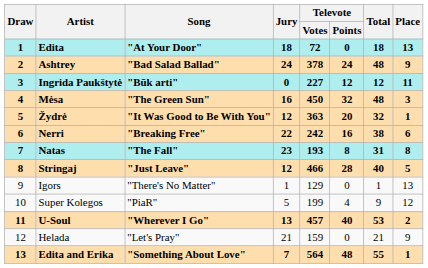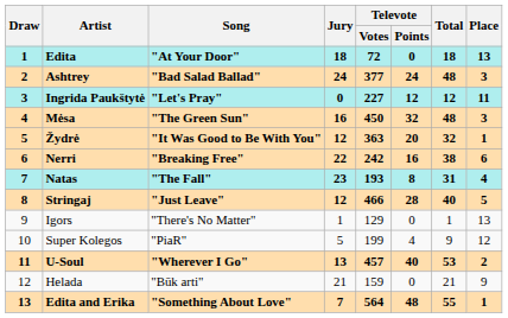 <table class="sortable wikitable" style="margin: 1em auto 1em auto; text-align:center;">
 <tr>
 <th rowspan="2">Draw</th>
 <th rowspan="2">Artist</th>
 <th rowspan="2">Song</th>
 <th rowspan="2">Jury</th>
 <th colspan="2">Televote</th>
 <th rowspan="2">Total</th>
 <th rowspan="2">Place</th>
 </tr>
 <tr>
 <th>Votes</th>
 <th>Points</th>
 </tr>
 <tr style="font-weight:bold; background:paleturquoise;">
 <td>1</td>
 <td align="left">Edita</td>
 <td align="left">"At Your Door"</td>
 <td>18</td>
 <td>72</td>
 <td>0</td>
 <td>18</td>
 <td>13</td>
 </tr>
 <tr style="font-weight:bold; background:navajowhite;">
 <td>2</td>
 <td align="left">Ashtrey</td>
 <td align="left">"Bad Salad Ballad"</td>
 <td>24</td>
-<td>378</td>
+<td>377</td>
 <td>24</td>
 <td>48</td>
-<td>9</td>
+<td>3</td>
 </tr>
 <tr style="font-weight:bold; background:paleturquoise;">
 <td>3</td>
 <td align="left">Ingrida Paukštytė</td>
-<td align="left">"Būk arti"</td>
+<td align="left">"Let's Pray"</td>
 <td>0</td>
 <td>227</td>
 <td>12</td>
 <td>12</td>
 <td>11</td>
 </tr>
 <tr style="font-weight:bold; background:navajowhite;">
 <td>4</td>
 <td align="left">Mėsa</td>
 <td align="left">"The Green Sun"</td>
 <td>16</td>
 <td>450</td>
 <td>32</td>
 <td>48</td>
 <td>3</td>
 </tr>
 <tr style="font-weight:bold; background:navajowhite;">
 <td>5</td>
 <td align="left">Žydrė</td>
 <td align="left">"It Was Good to Be With You"</td>
 <td>12</td>
 <td>363</td>
 <td>20</td>
 <td>32</td>
 <td>1</td>
 </tr>
 <tr style="font-weight:bold; background:navajowhite;">
 <td>6</td>
 <td align="left">Nerri</td>
 <td align="left">"Breaking Free"</td>
 <td>22</td>
 <td>242</td>
 <td>16</td>
 <td>38</td>
 <td>6</td>
 </tr>
 <tr style="font-weight:bold; background:paleturquoise;">
 <td>7</td>
 <td align="left">Natas</td>
 <td align="left">"The Fall"</td>
 <td>23</td>
 <td>193</td>
 <td>8</td>
 <td>31</td>
-<td>8</td>
+<td>4</td>
 </tr>
 <tr style="font-weight:bold; background:navajowhite;">
 <td>8</td>
 <td align="left">Stringaj</td>
 <td align="left">"Just Leave"</td>
 <td>12</td>
 <td>466</td>
 <td>28</td>
 <td>40</td>
 <td>5</td>
 </tr>
 <tr>
 <td>9</td>
 <td align="left">Igors</td>
 <td align="left">"There's No Matter"</td>
 <td>1</td>
 <td>129</td>
 <td>0</td>
 <td>1</td>
 <td>13</td>
 </tr>
 <tr>
 <td>10</td>
 <td align="left">Super Kolegos</td>
 <td align="left">"PiaR"</td>
 <td>5</td>
 <td>199</td>
 <td>4</td>
 <td>9</td>
 <td>12</td>
 </tr>
 <tr style="font-weight:bold; background:navajowhite;">
 <td>11</td>
 <td align="left">U-Soul</td>
 <td align="left">"Wherever I Go"</td>
 <td>13</td>
 <td>457</td>
 <td>40</td>
 <td>53</td>
 <td>2</td>
 </tr>
 <tr>
 <td>12</td>
 <td align="left">Helada</td>
-<td align="left">"Let's Pray"</td>
+<td align="left">"Būk arti"</td>
 <td>21</td>
 <td>159</td>
 <td>0</td>
 <td>21</td>
 <td>9</td>
 </tr>
 <tr style="font-weight:bold; background:navajowhite;">
 <td>13</td>
 <td align="left">Edita and Erika</td>
 <td align="left">"Something About Love"</td>
 <td>7</td>
 <td>564</td>
 <td>48</td>
 <td>55</td>
 <td>1</td>
 </tr>
 </table>
